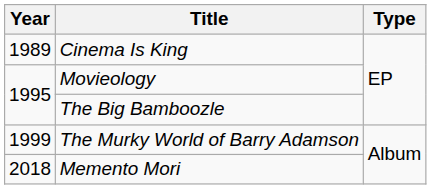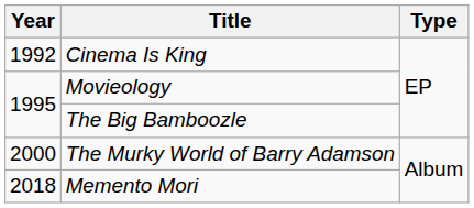 <table class="wikitable">
 <tr>
 <th>Year</th>
 <th>Title</th>
 <th>Type</th>
 </tr>
 <tr>
-<td>1989</td>
+<td>1992</td>
 <td><em>Cinema Is King</em></td>
 <td rowspan="3">EP</td>
 </tr>
 <tr>
 <td rowspan="2">1995</td>
 <td><em>Movieology</em></td>
 </tr>
 <tr>
 <td><em>The Big Bamboozle</em></td>
 </tr>
 <tr>
-<td>1999</td>
+<td>2000</td>
 <td><em>The Murky World of Barry Adamson</em></td>
 <td rowspan="2">Album</td>
 </tr>
 <tr>
 <td>2018</td>
 <td><em>Memento Mori</em></td>
 </tr>
 </table>
